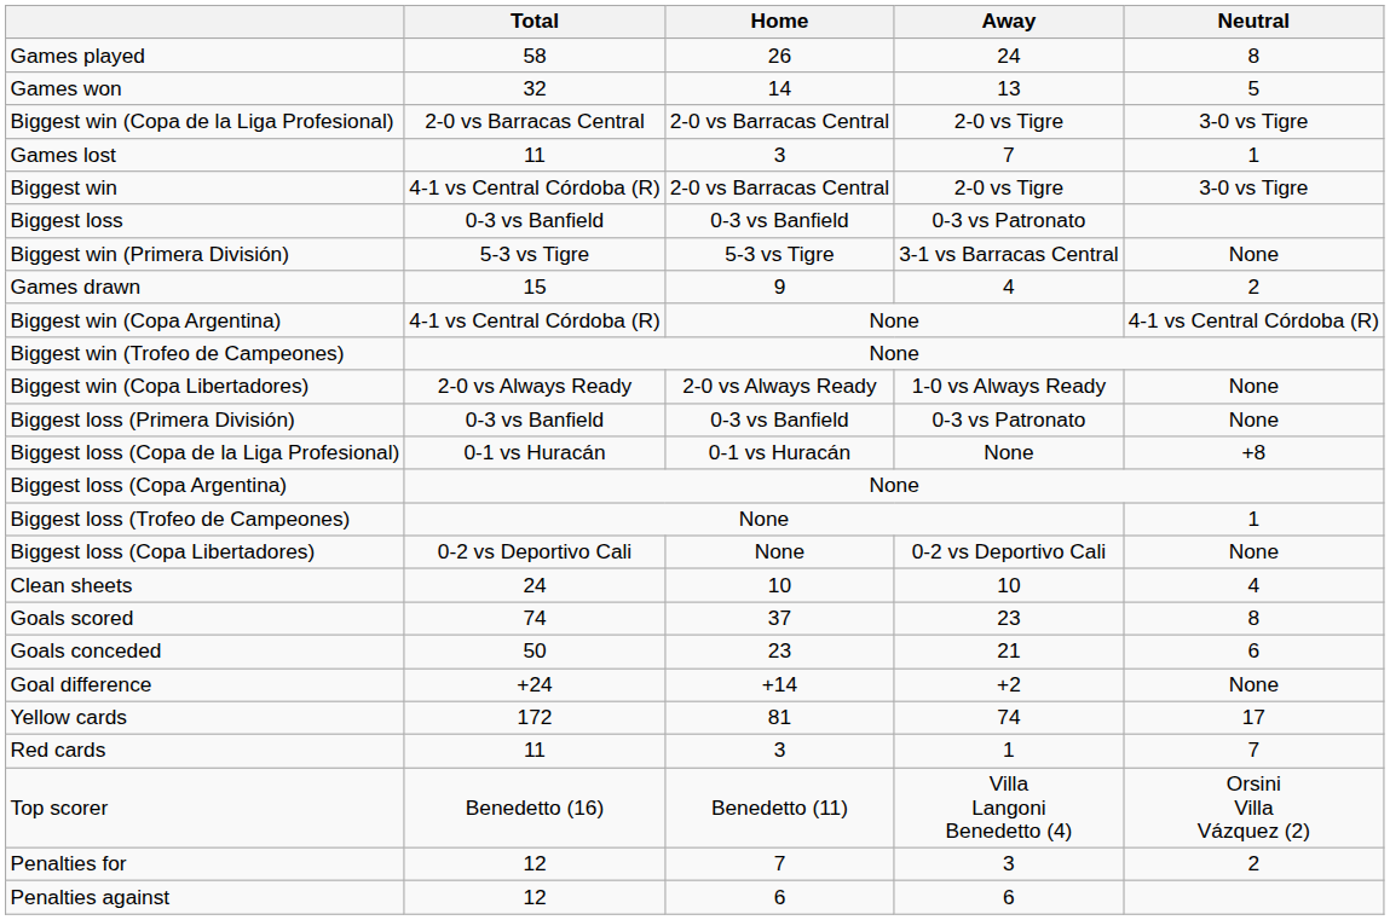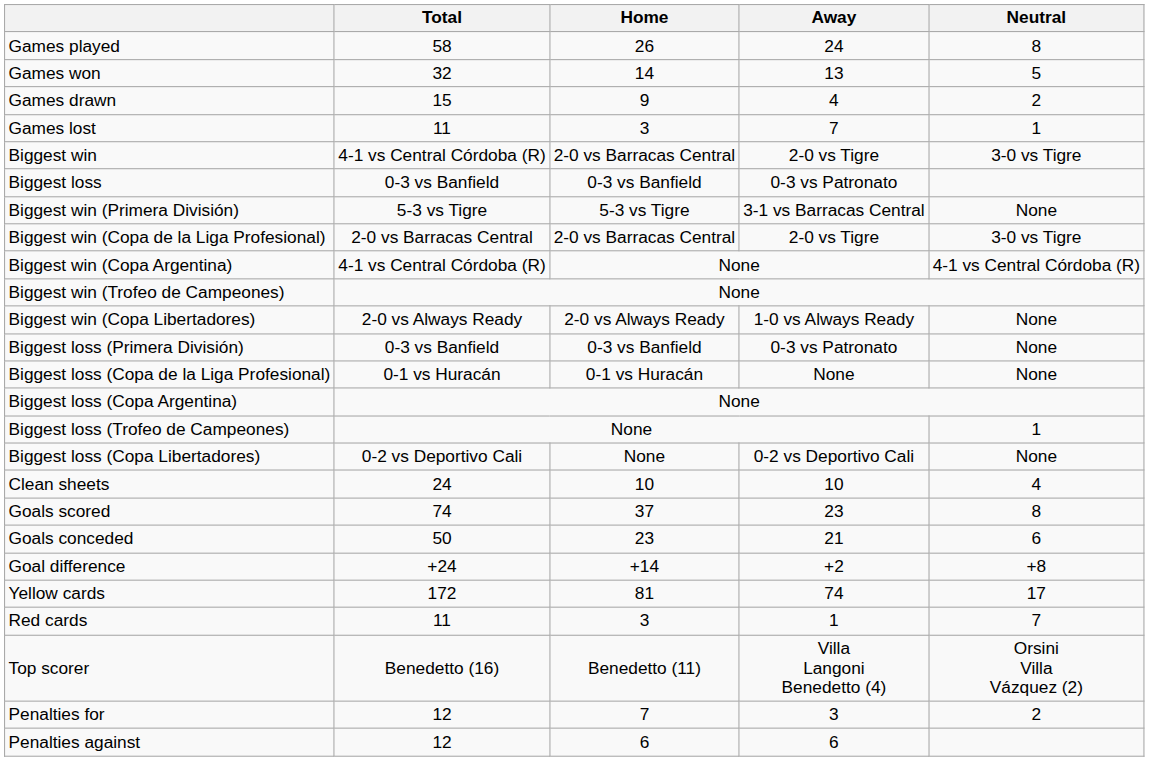 <table class="wikitable" style="text-align: center;">
 <tr>
 <th></th>
 <th>Total</th>
 <th>Home</th>
 <th>Away</th>
 <th>Neutral</th>
 </tr>
 <tr>
 <td align=left>Games played</td>
 <td>58</td>
 <td>26</td>
 <td>24</td>
 <td>8</td>
 </tr>
 <tr>
 <td align=left>Games won</td>
 <td>32</td>
 <td>14</td>
 <td>13</td>
 <td>5</td>
 </tr>
 <tr>
-<td align=left>Biggest win (Copa de la Liga Profesional)</td>
-<td>2-0 vs Barracas Central</td>
-<td>2-0 vs Barracas Central</td>
-<td>2-0 vs Tigre</td>
-<td>3-0 vs Tigre</td>
+<td align=left>Games drawn</td>
+<td>15</td>
+<td>9</td>
+<td>4</td>
+<td>2</td>
 </tr>
 <tr>
 <td align=left>Games lost</td>
 <td>11</td>
 <td>3</td>
 <td>7</td>
 <td>1</td>
 </tr>
 <tr>
 <td align=left>Biggest win</td>
 <td>4-1 vs Central Córdoba (R)</td>
 <td>2-0 vs Barracas Central</td>
 <td>2-0 vs Tigre</td>
 <td>3-0 vs Tigre</td>
 </tr>
 <tr>
 <td align=left>Biggest loss</td>
 <td>0-3 vs Banfield</td>
 <td>0-3 vs Banfield</td>
 <td>0-3 vs Patronato</td>
 <td></td>
 </tr>
 <tr>
 <td align=left>Biggest win (Primera División)</td>
 <td>5-3 vs Tigre</td>
 <td>5-3 vs Tigre</td>
 <td>3-1 vs Barracas Central</td>
 <td>None</td>
 </tr>
 <tr>
-<td align=left>Games drawn</td>
-<td>15</td>
-<td>9</td>
-<td>4</td>
-<td>2</td>
+<td align=left>Biggest win (Copa de la Liga Profesional)</td>
+<td>2-0 vs Barracas Central</td>
+<td>2-0 vs Barracas Central</td>
+<td>2-0 vs Tigre</td>
+<td>3-0 vs Tigre</td>
 </tr>
 <tr>
 <td align=left>Biggest win (Copa Argentina)</td>
 <td>4-1 vs Central Córdoba (R)</td>
 <td colspan=2>None</td>
 <td>4-1 vs Central Córdoba (R)</td>
 </tr>
 <tr>
 <td align=left>Biggest win (Trofeo de Campeones)</td>
 <td colspan=4>None</td>
 </tr>
 <tr>
 <td align=left>Biggest win (Copa Libertadores)</td>
 <td>2-0 vs Always Ready</td>
 <td>2-0 vs Always Ready</td>
 <td>1-0 vs Always Ready</td>
 <td>None</td>
 </tr>
 <tr>
 <td align=left>Biggest loss (Primera División)</td>
 <td>0-3 vs Banfield</td>
 <td>0-3 vs Banfield</td>
 <td>0-3 vs Patronato</td>
 <td>None</td>
 </tr>
 <tr>
 <td align=left>Biggest loss (Copa de la Liga Profesional)</td>
 <td>0-1 vs Huracán</td>
 <td>0-1 vs Huracán</td>
 <td>None</td>
-<td>+8</td>
+<td>None</td>
 </tr>
 <tr>
 <td align=left>Biggest loss (Copa Argentina)</td>
 <td colspan=4>None</td>
 </tr>
 <tr>
 <td align=left>Biggest loss (Trofeo de Campeones)</td>
 <td colspan=3>None</td>
 <td>1</td>
 </tr>
 <tr>
 <td align=left>Biggest loss (Copa Libertadores)</td>
 <td>0-2 vs Deportivo Cali</td>
 <td>None</td>
 <td>0-2 vs Deportivo Cali</td>
 <td>None</td>
 </tr>
 <tr>
 <td align=left>Clean sheets</td>
 <td>24</td>
 <td>10</td>
 <td>10</td>
 <td>4</td>
 </tr>
 <tr>
 <td align=left>Goals scored</td>
 <td>74</td>
 <td>37</td>
 <td>23</td>
 <td>8</td>
 </tr>
 <tr>
 <td align=left>Goals conceded</td>
 <td>50</td>
 <td>23</td>
 <td>21</td>
 <td>6</td>
 </tr>
 <tr>
 <td align=left>Goal difference</td>
 <td>+24</td>
 <td>+14</td>
 <td>+2</td>
-<td>None</td>
+<td>+8</td>
 </tr>
 <tr>
 <td align=left>Yellow cards</td>
 <td>172</td>
 <td>81</td>
 <td>74</td>
 <td>17</td>
 </tr>
 <tr>
 <td align=left>Red cards</td>
 <td>11</td>
 <td>3</td>
 <td>1</td>
 <td>7</td>
 </tr>
 <tr>
 <td align=left>Top scorer</td>
 <td>Benedetto (16)</td>
 <td>Benedetto (11)</td>
 <td>Villa<br>Langoni<br>Benedetto (4) </td>
 <td>Orsini<br>Villa<br>Vázquez (2)</td>
 </tr>
 <tr>
 <td align=left>Penalties for</td>
 <td>12</td>
 <td>7</td>
 <td>3</td>
 <td>2</td>
 </tr>
 <tr>
 <td align=left>Penalties against</td>
 <td>12</td>
 <td>6</td>
 <td>6</td>
 <td></td>
 </tr>
 </table>
